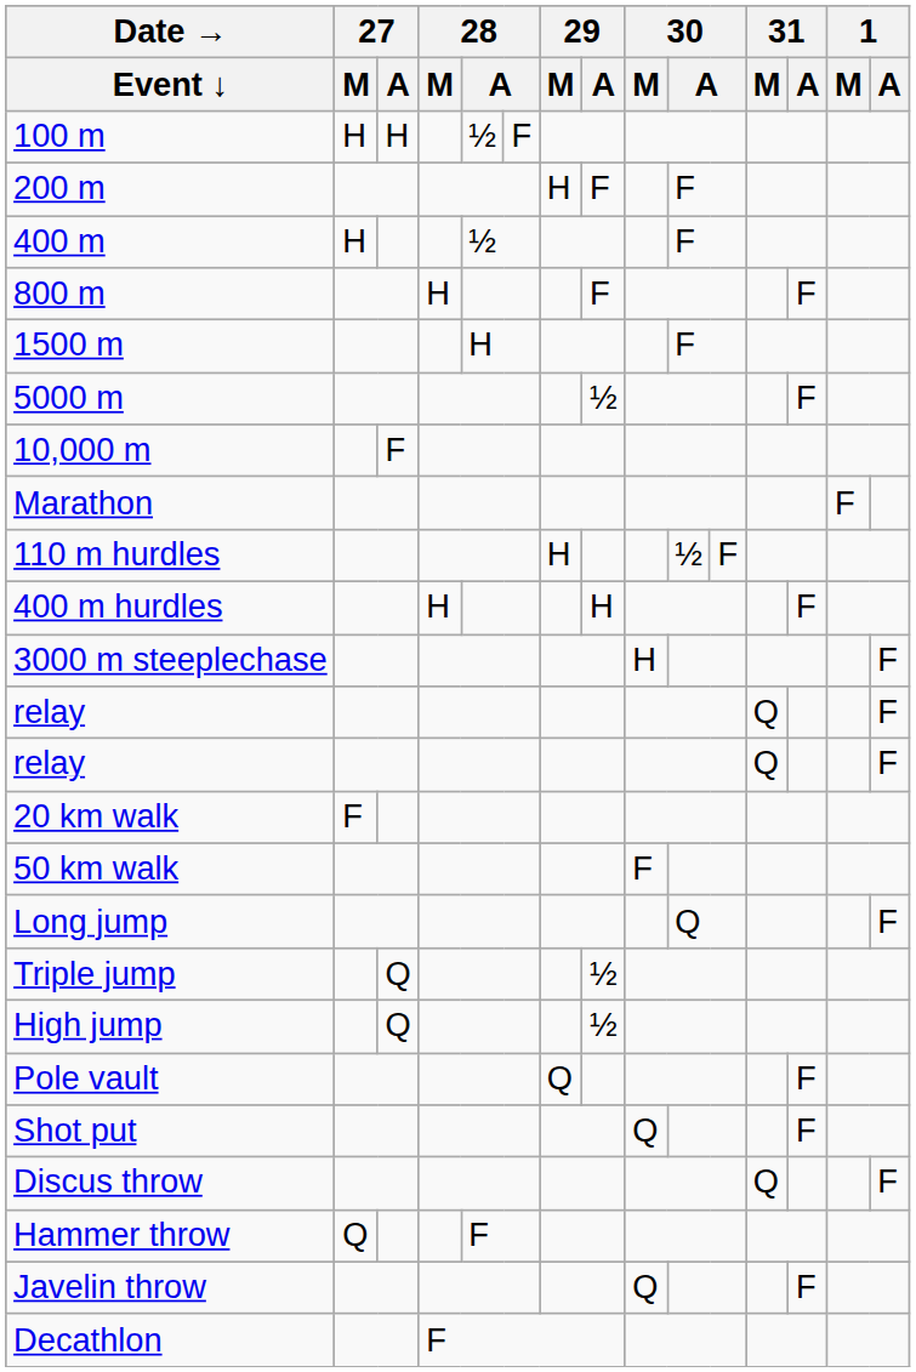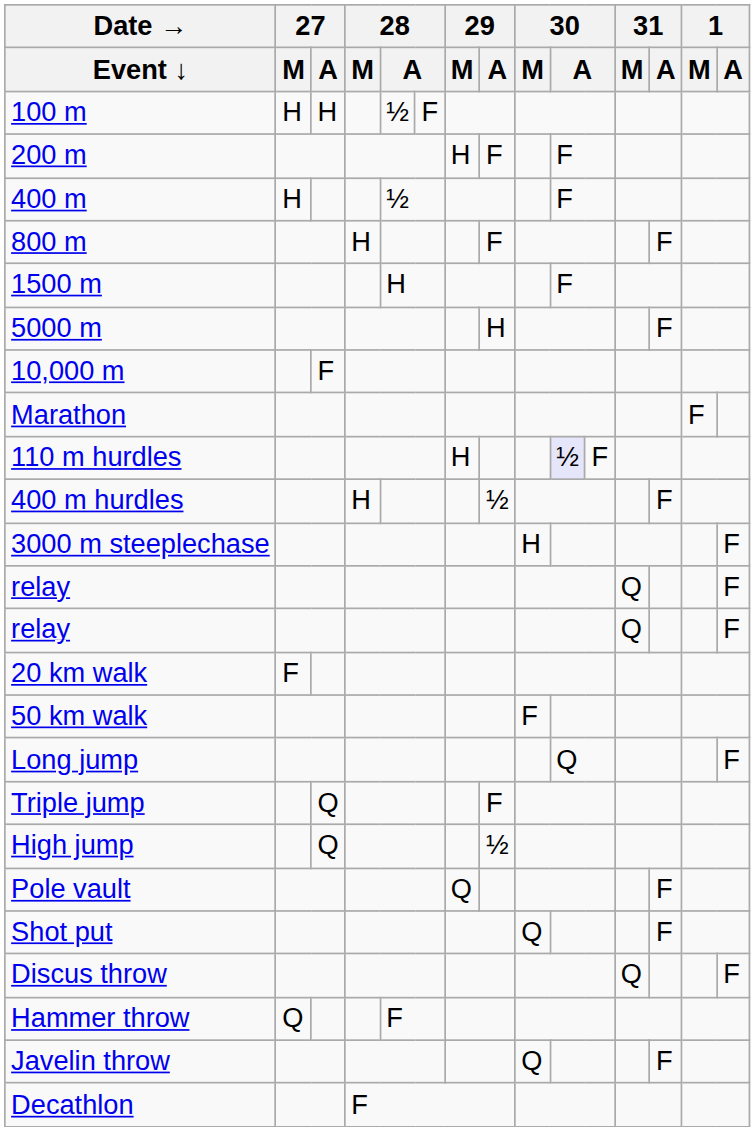 <table class="wikitable athletics-schedule">
 <tr>
 <th>Date →</th>
 <th colspan="2">27</th>
 <th colspan="3">28</th>
 <th colspan="2">29</th>
 <th colspan="3">30</th>
 <th colspan="2">31</th>
 <th colspan="2">1</th>
 </tr>
 <tr>
 <th>Event ↓</th>
 <th>M</th>
 <th>A</th>
 <th>M</th>
 <th colspan="2">A</th>
 <th>M</th>
 <th>A</th>
 <th>M</th>
 <th colspan="2">A</th>
 <th>M</th>
 <th>A</th>
 <th>M</th>
 <th>A</th>
 </tr>
 <tr>
 <td class="event"><a href='#'>100 m</a></td>
 <td class="heats">H</td>
 <td class="heats">H</td>
 <td></td>
 <td class="semifinals">½</td>
 <td class="final">F</td>
 <td colspan="2"></td>
 <td colspan="3"></td>
 <td colspan="2"></td>
 <td colspan="2"></td>
 </tr>
 <tr>
 <td class="event"><a href='#'>200 m</a></td>
 <td colspan="2"></td>
 <td colspan="3"></td>
 <td class="heats">H</td>
 <td class="final">F</td>
 <td></td>
 <td class="final" colspan="2">F</td>
 <td colspan="2"></td>
 <td colspan="2"></td>
 </tr>
 <tr>
 <td class="event"><a href='#'>400 m</a></td>
 <td class="heats">H</td>
 <td></td>
 <td></td>
 <td class="semifinals" colspan="2">½</td>
 <td colspan="2"></td>
 <td></td>
 <td class="final" colspan="2">F</td>
 <td colspan="2"></td>
 <td colspan="2"></td>
 </tr>
 <tr>
 <td class="event"><a href='#'>800 m</a></td>
 <td colspan="2"></td>
 <td class="heats">H</td>
 <td colspan="2"></td>
 <td></td>
 <td class="final">F</td>
 <td colspan="3"></td>
 <td></td>
 <td class="final">F</td>
 <td colspan="2"></td>
 </tr>
 <tr>
 <td class="event"><a href='#'>1500 m</a></td>
 <td colspan="2"></td>
 <td></td>
 <td class="heats" colspan="2">H</td>
 <td colspan="2"></td>
 <td></td>
 <td class="final" colspan="2">F</td>
 <td colspan="2"></td>
 <td colspan="2"></td>
 </tr>
 <tr>
 <td class="event"><a href='#'>5000 m</a></td>
 <td colspan="2"></td>
 <td colspan="3"></td>
 <td></td>
-<td class="semifinals">½</td>
+<td class="heats">H</td>
 <td colspan="3"></td>
 <td></td>
 <td class="final">F</td>
 <td colspan="2"></td>
 </tr>
 <tr>
 <td class="event"><a href='#'>10,000 m</a></td>
 <td></td>
 <td class="final">F</td>
 <td colspan="3"></td>
 <td colspan="2"></td>
 <td colspan="3"></td>
 <td colspan="2"></td>
 <td colspan="2"></td>
 </tr>
 <tr>
 <td class="event"><a href='#'>Marathon</a></td>
 <td colspan="2"></td>
 <td colspan="3"></td>
 <td colspan="2"></td>
 <td colspan="3"></td>
 <td colspan="2"></td>
 <td class="final">F</td>
 <td></td>
 </tr>
 <tr>
 <td class="event"><a href='#'>110 m hurdles</a></td>
 <td colspan="2"></td>
 <td colspan="3"></td>
 <td class="heats">H</td>
 <td></td>
 <td></td>
-<td class="semifinals">½</td>
+<td class="semifinals" style="background: lavender;">½</td>
 <td class="final">F</td>
 <td colspan="2"></td>
 <td colspan="2"></td>
 </tr>
 <tr>
 <td class="event"><a href='#'>400 m hurdles</a></td>
 <td colspan="2"></td>
 <td class="heats">H</td>
 <td colspan="2"></td>
 <td></td>
-<td class="heats">H</td>
+<td class="semifinals">½</td>
 <td colspan="3"></td>
 <td></td>
 <td class="final">F</td>
 <td colspan="2"></td>
 </tr>
 <tr>
 <td class="event"><a href='#'>3000 m steeplechase</a></td>
 <td colspan="2"></td>
 <td colspan="3"></td>
 <td colspan="2"></td>
 <td class="heats">H</td>
 <td colspan="2"></td>
 <td colspan="2"></td>
 <td></td>
 <td class="final">F</td>
 </tr>
 <tr>
 <td class="event"><a href='#'> relay</a></td>
 <td colspan="2"></td>
 <td colspan="3"></td>
 <td colspan="2"></td>
 <td colspan="3"></td>
 <td class="qualifiers">Q</td>
 <td></td>
 <td></td>
 <td class="final">F</td>
 </tr>
 <tr>
 <td class="event"><a href='#'> relay</a></td>
 <td colspan="2"></td>
 <td colspan="3"></td>
 <td colspan="2"></td>
 <td colspan="3"></td>
 <td class="qualifiers">Q</td>
 <td></td>
 <td></td>
 <td class="final">F</td>
 </tr>
 <tr>
 <td class="event"><a href='#'>20 km walk</a></td>
 <td class="final">F</td>
 <td></td>
 <td colspan="3"></td>
 <td colspan="2"></td>
 <td colspan="3"></td>
 <td colspan="2"></td>
 <td colspan="2"></td>
 </tr>
 <tr>
 <td class="event"><a href='#'>50 km walk</a></td>
 <td colspan="2"></td>
 <td colspan="3"></td>
 <td colspan="2"></td>
 <td class="final">F</td>
 <td colspan="2"></td>
 <td colspan="2"></td>
 <td colspan="2"></td>
 </tr>
 <tr>
 <td class="event"><a href='#'>Long jump</a></td>
 <td colspan="2"></td>
 <td colspan="3"></td>
 <td colspan="2"></td>
 <td></td>
 <td class="qualifiers" colspan="2">Q</td>
 <td colspan="2"></td>
 <td></td>
 <td class="final">F</td>
 </tr>
 <tr>
 <td class="event"><a href='#'>Triple jump</a></td>
 <td></td>
 <td class="qualifiers">Q</td>
 <td colspan="3"></td>
 <td></td>
-<td class="semifinals">½</td>
+<td class="final">F</td>
 <td colspan="3"></td>
 <td colspan="2"></td>
 <td colspan="2"></td>
 </tr>
 <tr>
 <td class="event"><a href='#'>High jump</a></td>
 <td></td>
 <td class="qualifiers">Q</td>
 <td colspan="3"></td>
 <td></td>
 <td class="semifinals">½</td>
 <td colspan="3"></td>
 <td colspan="2"></td>
 <td colspan="2"></td>
 </tr>
 <tr>
 <td class="event"><a href='#'>Pole vault</a></td>
 <td colspan="2"></td>
 <td colspan="3"></td>
 <td class="qualifiers">Q</td>
 <td></td>
 <td colspan="3"></td>
 <td></td>
 <td class="final">F</td>
 <td colspan="2"></td>
 </tr>
 <tr>
 <td class="event"><a href='#'>Shot put</a></td>
 <td colspan="2"></td>
 <td colspan="3"></td>
 <td colspan="2"></td>
 <td class="qualifiers">Q</td>
 <td colspan="2"></td>
 <td></td>
 <td class="final">F</td>
 <td colspan="2"></td>
 </tr>
 <tr>
 <td class="event"><a href='#'>Discus throw</a></td>
 <td colspan="2"></td>
 <td colspan="3"></td>
 <td colspan="2"></td>
 <td colspan="3"></td>
 <td class="qualifiers">Q</td>
 <td></td>
 <td></td>
 <td class="final">F</td>
 </tr>
 <tr>
 <td class="event"><a href='#'>Hammer throw</a></td>
 <td class="qualifiers">Q</td>
 <td></td>
 <td></td>
 <td class="final" colspan="2">F</td>
 <td colspan="2"></td>
 <td colspan="3"></td>
 <td colspan="2"></td>
 <td colspan="2"></td>
 </tr>
 <tr>
 <td class="event"><a href='#'>Javelin throw</a></td>
 <td colspan="2"></td>
 <td colspan="3"></td>
 <td colspan="2"></td>
 <td class="qualifiers">Q</td>
 <td colspan="2"></td>
 <td></td>
 <td class="final">F</td>
 <td colspan="2"></td>
 </tr>
 <tr>
 <td class="event"><a href='#'>Decathlon</a></td>
 <td colspan="2"></td>
 <td class="final" colspan="5">F</td>
 <td colspan="3"></td>
 <td colspan="2"></td>
 <td colspan="2"></td>
 </tr>
 </table>
